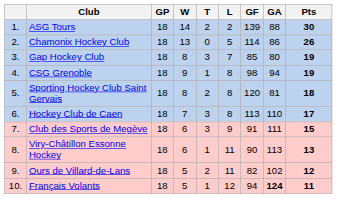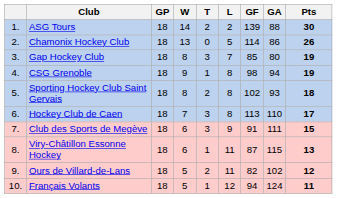 <table class="wikitable">
 <tr>
 <th width="30"></th>
 <th width="200">Club</th>
 <th width="30">GP</th>
 <th width="30">W</th>
 <th width="30">T</th>
 <th width="30">L</th>
 <th width="30">GF</th>
 <th width="30">GA</th>
 <th width="70">Pts</th>
 </tr>
 <tr bgcolor="#BCD2EE" align="center">
 <td>1.</td>
 <td align="left"><a href='#'>ASG Tours</a></td>
 <td>18</td>
 <td>14</td>
 <td>2</td>
 <td>2</td>
 <td>139</td>
 <td>88</td>
 <td><strong>30</strong></td>
 </tr>
 <tr bgcolor="#BCD2EE" align="center">
 <td>2.</td>
 <td align="left"><a href='#'>Chamonix Hockey Club</a></td>
 <td>18</td>
 <td>13</td>
 <td>0</td>
 <td>5</td>
 <td>114</td>
 <td>86</td>
 <td><strong>26</strong></td>
 </tr>
 <tr bgcolor="#BCD2EE" align="center">
 <td>3.</td>
 <td align="left"><a href='#'>Gap Hockey Club</a></td>
 <td>18</td>
 <td>8</td>
 <td>3</td>
 <td>7</td>
 <td>85</td>
 <td>80</td>
 <td><strong>19</strong></td>
 </tr>
 <tr bgcolor="#BCD2EE" align="center">
 <td>4.</td>
 <td align="left"><a href='#'>CSG Grenoble</a></td>
 <td>18</td>
 <td>9</td>
 <td>1</td>
 <td>8</td>
 <td>98</td>
 <td>94</td>
 <td><strong>19</strong></td>
 </tr>
 <tr bgcolor="#BCD2EE" align="center">
 <td>5.</td>
 <td align="left"><a href='#'>Sporting Hockey Club Saint Gervais</a></td>
 <td>18</td>
 <td>8</td>
 <td>2</td>
 <td>8</td>
-<td>120</td>
-<td>81</td>
+<td>102</td>
+<td>93</td>
 <td><strong>18</strong></td>
 </tr>
 <tr bgcolor="#BCD2EE" align="center">
 <td>6.</td>
 <td align="left"><a href='#'>Hockey Club de Caen</a></td>
 <td>18</td>
 <td>7</td>
 <td>3</td>
 <td>8</td>
 <td>113</td>
 <td>110</td>
 <td><strong>17</strong></td>
 </tr>
 <tr bgcolor="#FFCCCC" align="center">
 <td>7.</td>
 <td align="left"><a href='#'>Club des Sports de Megève</a></td>
 <td>18</td>
 <td>6</td>
 <td>3</td>
 <td>9</td>
 <td>91</td>
 <td>111</td>
 <td><strong>15</strong></td>
 </tr>
 <tr bgcolor="#FFCCCC" align="center">
 <td>8.</td>
 <td align="left"><a href='#'>Viry-Châtillon Essonne Hockey</a></td>
 <td>18</td>
 <td>6</td>
 <td>1</td>
 <td>11</td>
-<td>90</td>
-<td>113</td>
+<td>87</td>
+<td>115</td>
 <td><strong>13</strong></td>
 </tr>
 <tr bgcolor="#FFCCCC" align="center">
 <td>9.</td>
 <td align="left"><a href='#'>Ours de Villard-de-Lans</a></td>
 <td>18</td>
 <td>5</td>
 <td>2</td>
 <td>11</td>
 <td>82</td>
 <td>102</td>
 <td><strong>12</strong></td>
 </tr>
 <tr bgcolor="#FFCCCC" align="center">
 <td>10.</td>
 <td align="left"><a href='#'>Français Volants</a></td>
 <td>18</td>
 <td>5</td>
 <td>1</td>
 <td>12</td>
 <td>94</td>
-<td><strong>124</strong></td>
+<td>124</td>
 <td><strong>11</strong></td>
 </tr>
 </table>
